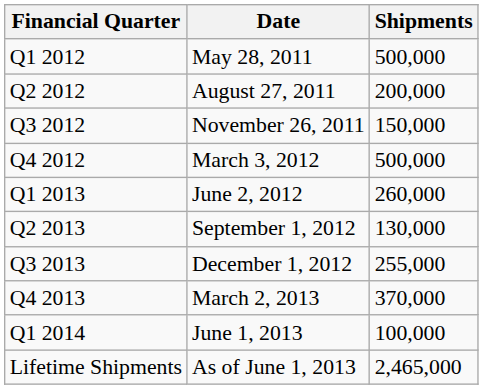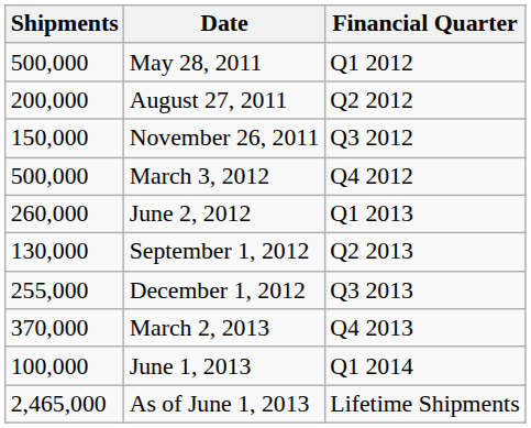 <table class="wikitable">
 <tr>
+<th>Shipments</th>
+<th>Date</th>
 <th>Financial Quarter</th>
-<th>Date</th>
-<th>Shipments</th>
 </tr>
 <tr>
+<td>500,000</td>
+<td>May 28, 2011</td>
 <td>Q1 2012</td>
-<td>May 28, 2011</td>
-<td>500,000</td>
 </tr>
 <tr>
+<td>200,000</td>
+<td>August 27, 2011</td>
 <td>Q2 2012</td>
-<td>August 27, 2011</td>
-<td>200,000</td>
 </tr>
 <tr>
+<td>150,000</td>
+<td>November 26, 2011</td>
 <td>Q3 2012</td>
-<td>November 26, 2011</td>
-<td>150,000</td>
 </tr>
 <tr>
+<td>500,000</td>
+<td>March 3, 2012</td>
 <td>Q4 2012</td>
-<td>March 3, 2012</td>
-<td>500,000</td>
 </tr>
 <tr>
+<td>260,000 </td>
+<td>June 2, 2012</td>
 <td>Q1 2013</td>
-<td>June 2, 2012</td>
-<td>260,000 </td>
 </tr>
 <tr>
+<td>130,000</td>
+<td>September 1, 2012</td>
 <td>Q2 2013</td>
-<td>September 1, 2012</td>
-<td>130,000</td>
 </tr>
 <tr>
+<td>255,000</td>
+<td>December 1, 2012</td>
 <td>Q3 2013</td>
-<td>December 1, 2012</td>
-<td>255,000</td>
 </tr>
 <tr>
+<td>370,000</td>
+<td>March 2, 2013</td>
 <td>Q4 2013</td>
-<td>March 2, 2013</td>
-<td>370,000</td>
 </tr>
 <tr>
+<td>100,000</td>
+<td>June 1, 2013</td>
 <td>Q1 2014</td>
-<td>June 1, 2013</td>
-<td>100,000</td>
 </tr>
 <tr>
+<td>2,465,000</td>
+<td>As of June 1, 2013</td>
 <td>Lifetime Shipments</td>
-<td>As of June 1, 2013</td>
-<td>2,465,000</td>
 </tr>
 </table>
